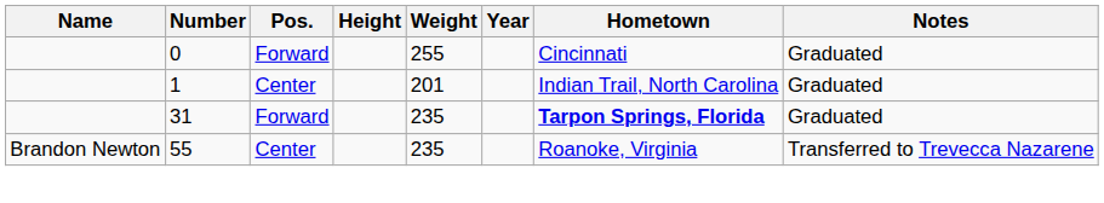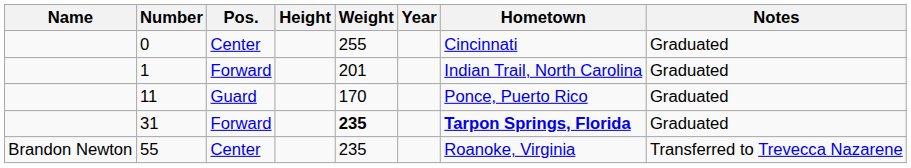 <table class="wikitable sortable" border="1">
 <tr>
 <th>Name</th>
 <th>Number</th>
 <th>Pos.</th>
 <th>Height</th>
 <th>Weight</th>
 <th>Year</th>
 <th>Hometown</th>
 <th class="unsortable">Notes</th>
 </tr>
 <tr>
 <td></td>
 <td>0</td>
-<td><a href='#'>Forward</a></td>
+<td><a href='#'>Center</a></td>
 <td></td>
 <td>255</td>
 <td></td>
 <td><a href='#'>Cincinnati</a></td>
 <td>Graduated</td>
 </tr>
 <tr>
 <td></td>
 <td>1</td>
-<td><a href='#'>Center</a></td>
+<td><a href='#'>Forward</a></td>
 <td></td>
 <td>201</td>
 <td></td>
 <td><a href='#'>Indian Trail, North Carolina</a></td>
 <td>Graduated</td>
 </tr>
 <tr>
 <td></td>
+<td>11</td>
+<td><a href='#'>Guard</a></td>
+<td></td>
+<td>170</td>
+<td></td>
+<td><a href='#'>Ponce, Puerto Rico</a></td>
+<td>Graduated</td>
+</tr>
+<tr>
+<td></td>
 <td>31</td>
 <td><a href='#'>Forward</a></td>
 <td></td>
-<td>235</td>
+<td><strong>235</strong></td>
 <td></td>
 <td><strong><a href='#'>Tarpon Springs, Florida</a></strong></td>
 <td>Graduated</td>
 </tr>
 <tr>
 <td sortname>Brandon Newton</td>
 <td>55</td>
 <td><a href='#'>Center</a></td>
 <td></td>
 <td>235</td>
 <td></td>
 <td><a href='#'>Roanoke, Virginia</a></td>
 <td>Transferred to <a href='#'>Trevecca Nazarene</a></td>
 </tr>
 </table>
